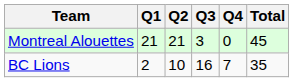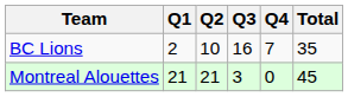 <table class="wikitable">
 <tr>
 <th>Team</th>
 <th>Q1</th>
 <th>Q2</th>
 <th>Q3</th>
 <th>Q4</th>
 <th>Total</th>
 </tr>
+<tr>
+<td><a href='#'>BC Lions</a></td>
+<td>2</td>
+<td>10</td>
+<td>16</td>
+<td>7</td>
+<td>35</td>
+</tr>
 <tr style="background-color:#DDFFDD">
 <td><a href='#'>Montreal Alouettes</a></td>
 <td>21</td>
 <td>21</td>
 <td>3</td>
 <td>0</td>
 <td>45</td>
 </tr>
-<tr>
-<td><a href='#'>BC Lions</a></td>
-<td>2</td>
-<td>10</td>
-<td>16</td>
-<td>7</td>
-<td>35</td>
-</tr>
 </table>
